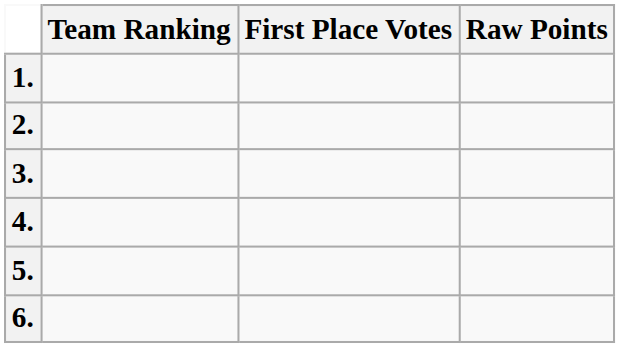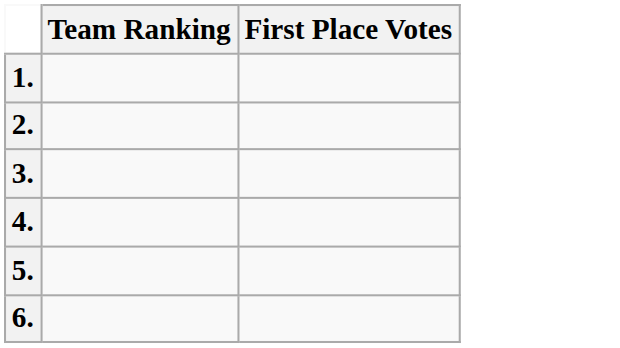 <table class="wikitable" style="white-space:nowrap; font-size:90%;">
 <tr>
 <td ! colspan=1 style="background:white; border-top-style:hidden; border-left-style:hidden;"></td>
 <th>Team Ranking</th>
 <th>First Place Votes</th>
-<th>Raw Points</th>
 </tr>
 <tr>
 <th>1.</th>
-<td></td>
 <td></td>
 <td></td>
 </tr>
 <tr>
 <th>2.</th>
 <td></td>
 <td></td>
-<td></td>
 </tr>
 <tr>
 <th>3.</th>
-<td></td>
 <td></td>
 <td></td>
 </tr>
 <tr>
 <th>4.</th>
 <td></td>
 <td></td>
-<td></td>
 </tr>
 <tr>
 <th>5.</th>
-<td></td>
 <td></td>
 <td></td>
 </tr>
 <tr>
 <th>6.</th>
 <td></td>
 <td></td>
-<td></td>
 </tr>
 </table>
